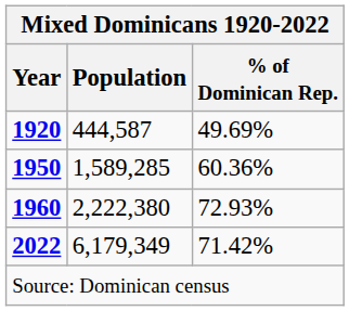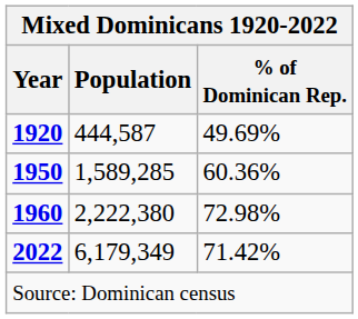 <table class="wikitable" style="float: right;">
 <tr>
 <th colspan="8">Mixed Dominicans 1920-2022</th>
 </tr>
 <tr>
 <th>Year</th>
 <th>Population</th>
 <th><small>% of<br>Dominican Rep.</small></th>
 </tr>
 <tr>
 <td><strong><a href='#'>1920</a></strong></td>
 <td>444,587</td>
 <td> 49.69%</td>
 </tr>
 <tr>
 <td><strong><a href='#'>1950</a></strong></td>
 <td>1,589,285</td>
 <td> 60.36%</td>
 </tr>
 <tr>
 <td><strong><a href='#'>1960</a></strong></td>
 <td>2,222,380</td>
-<td> 72.93%</td>
+<td> 72.98%</td>
 </tr>
 <tr>
 <td><strong><a href='#'>2022</a></strong></td>
 <td>6,179,349</td>
 <td> 71.42%</td>
 </tr>
 <tr>
 <td colspan="8" style="text-align:left;"><small>Source: Dominican census</small></td>
 </tr>
 </table>
